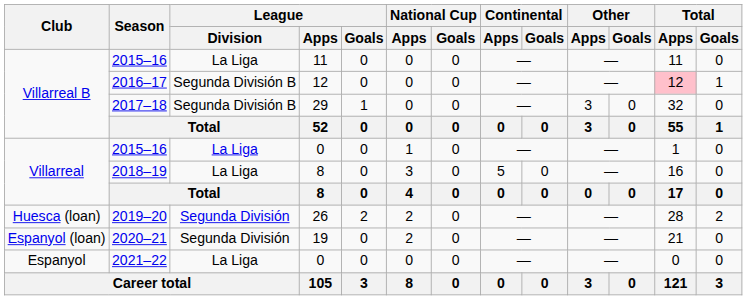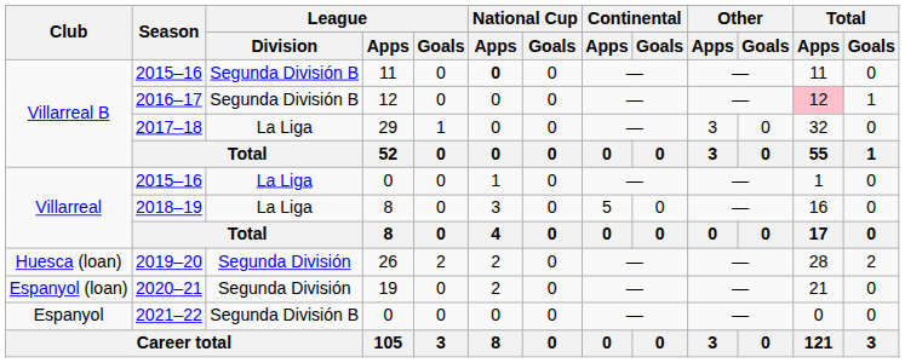 <table class="wikitable" style="text-align:center">
 <tr>
 <th rowspan="2">Club</th>
 <th rowspan="2">Season</th>
 <th colspan="3">League</th>
 <th colspan="2">National Cup</th>
 <th colspan="2">Continental</th>
 <th colspan="2">Other</th>
 <th colspan="2">Total</th>
 </tr>
 <tr>
 <th>Division</th>
 <th>Apps</th>
 <th>Goals</th>
 <th>Apps</th>
 <th>Goals</th>
 <th>Apps</th>
 <th>Goals</th>
 <th>Apps</th>
 <th>Goals</th>
 <th>Apps</th>
 <th>Goals</th>
 </tr>
 <tr>
 <td rowspan="4"><a href='#'>Villarreal B</a></td>
 <td><a href='#'>2015–16</a></td>
-<td>La Liga</td>
+<td><a href='#'>Segunda División B</a></td>
 <td>11</td>
 <td>0</td>
-<td>0</td>
+<td><strong>0</strong></td>
 <td>0</td>
 <td colspan="2">—</td>
 <td colspan="2">—</td>
 <td>11</td>
 <td>0</td>
 </tr>
 <tr>
 <td><a href='#'>2016–17</a></td>
 <td>Segunda División B</td>
 <td>12</td>
 <td>0</td>
 <td>0</td>
 <td>0</td>
 <td colspan="2">—</td>
 <td colspan="2">—</td>
 <td style="background: pink;">12</td>
 <td>1</td>
 </tr>
 <tr>
 <td><a href='#'>2017–18</a></td>
-<td>Segunda División B</td>
+<td>La Liga</td>
 <td>29</td>
 <td>1</td>
 <td>0</td>
 <td>0</td>
 <td colspan="2">—</td>
 <td>3</td>
 <td>0</td>
 <td>32</td>
 <td>0</td>
 </tr>
 <tr>
 <th colspan="2">Total</th>
 <th>52</th>
 <th>0</th>
 <th>0</th>
 <th>0</th>
 <th>0</th>
 <th>0</th>
 <th>3</th>
 <th>0</th>
 <th>55</th>
 <th>1</th>
 </tr>
 <tr>
 <td rowspan="3"><a href='#'>Villarreal</a></td>
 <td><a href='#'>2015–16</a></td>
 <td><a href='#'>La Liga</a></td>
 <td>0</td>
 <td>0</td>
 <td>1</td>
 <td>0</td>
 <td colspan="2">—</td>
 <td colspan="2">—</td>
 <td>1</td>
 <td>0</td>
 </tr>
 <tr>
 <td><a href='#'>2018–19</a></td>
 <td>La Liga</td>
 <td>8</td>
 <td>0</td>
 <td>3</td>
 <td>0</td>
 <td>5</td>
 <td>0</td>
 <td colspan="2">—</td>
 <td>16</td>
 <td>0</td>
 </tr>
 <tr>
 <th colspan="2">Total</th>
 <th>8</th>
 <th>0</th>
 <th>4</th>
 <th>0</th>
 <th>0</th>
 <th>0</th>
 <th>0</th>
 <th>0</th>
 <th>17</th>
 <th>0</th>
 </tr>
 <tr>
 <td><a href='#'>Huesca</a> (loan)</td>
 <td><a href='#'>2019–20</a></td>
 <td><a href='#'>Segunda División</a></td>
 <td>26</td>
 <td>2</td>
 <td>2</td>
 <td>0</td>
 <td colspan="2">—</td>
 <td colspan="2">—</td>
 <td>28</td>
 <td>2</td>
 </tr>
 <tr>
 <td><a href='#'>Espanyol</a> (loan)</td>
 <td><a href='#'>2020–21</a></td>
 <td>Segunda División</td>
 <td>19</td>
 <td>0</td>
 <td>2</td>
 <td>0</td>
 <td colspan="2">—</td>
 <td colspan="2">—</td>
 <td>21</td>
 <td>0</td>
 </tr>
 <tr>
 <td>Espanyol</td>
 <td><a href='#'>2021–22</a></td>
-<td>La Liga</td>
+<td>Segunda División B</td>
 <td>0</td>
 <td>0</td>
 <td>0</td>
 <td>0</td>
 <td colspan="2">—</td>
 <td colspan="2">—</td>
 <td>0</td>
 <td>0</td>
 </tr>
 <tr>
 <th colspan="3">Career total</th>
 <th>105</th>
 <th>3</th>
 <th>8</th>
 <th>0</th>
 <th>0</th>
 <th>0</th>
 <th>3</th>
 <th>0</th>
 <th>121</th>
 <th>3</th>
 </tr>
 </table>
